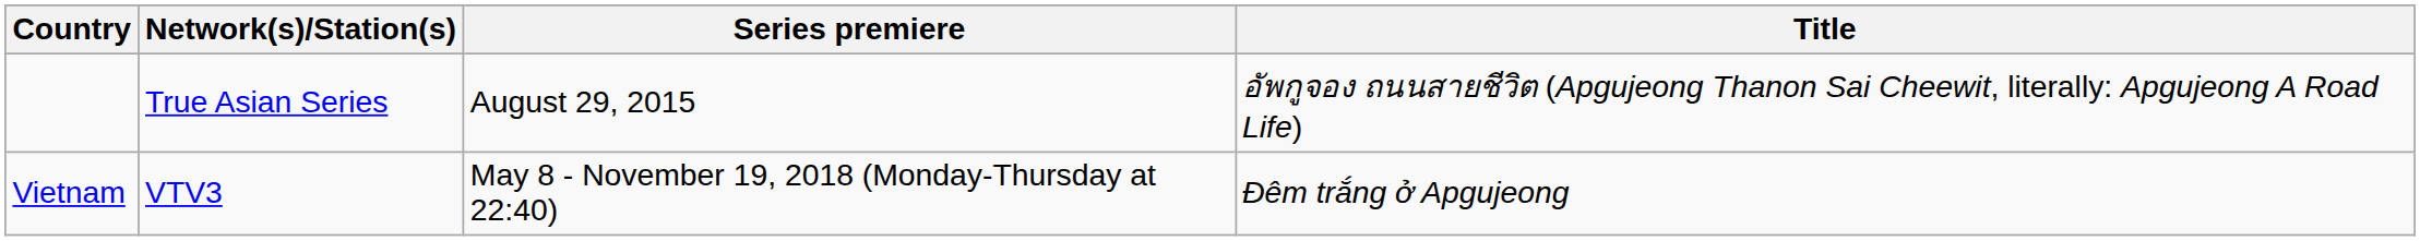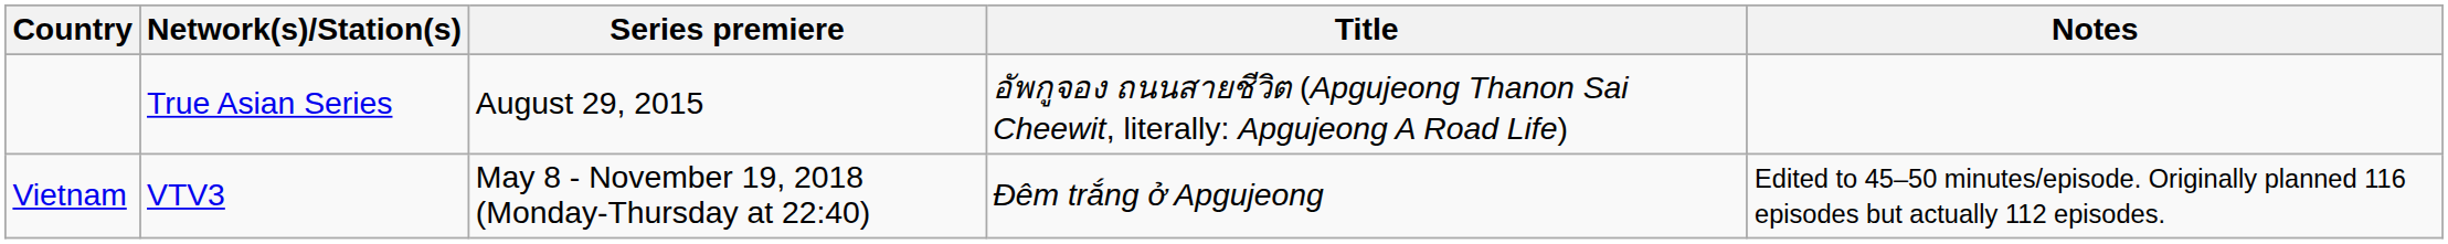 <table class="sortable wikitable">
 <tr>
 <th>Country</th>
 <th>Network(s)/Station(s)</th>
 <th>Series premiere</th>
 <th>Title</th>
+<th>Notes</th>
 </tr>
 <tr>
 <td></td>
 <td><a href='#'>True Asian Series</a></td>
 <td>August 29, 2015</td>
 <td><em> อัพกูจอง ถนนสายชีวิต</em> (<em>Apgujeong Thanon Sai Cheewit</em>, literally: <em>Apgujeong A Road Life</em>)</td>
+<td></td>
 </tr>
 <tr>
 <td> <a href='#'>Vietnam</a></td>
 <td><a href='#'>VTV3</a></td>
 <td>May 8 - November 19, 2018 (Monday-Thursday at 22:40)</td>
 <td><em>Đêm trắng ở Apgujeong</em></td>
+<td><small>Edited to 45–50 minutes/episode. Originally planned 116 episodes but actually 112 episodes.</small></td>
 </tr>
 </table>
